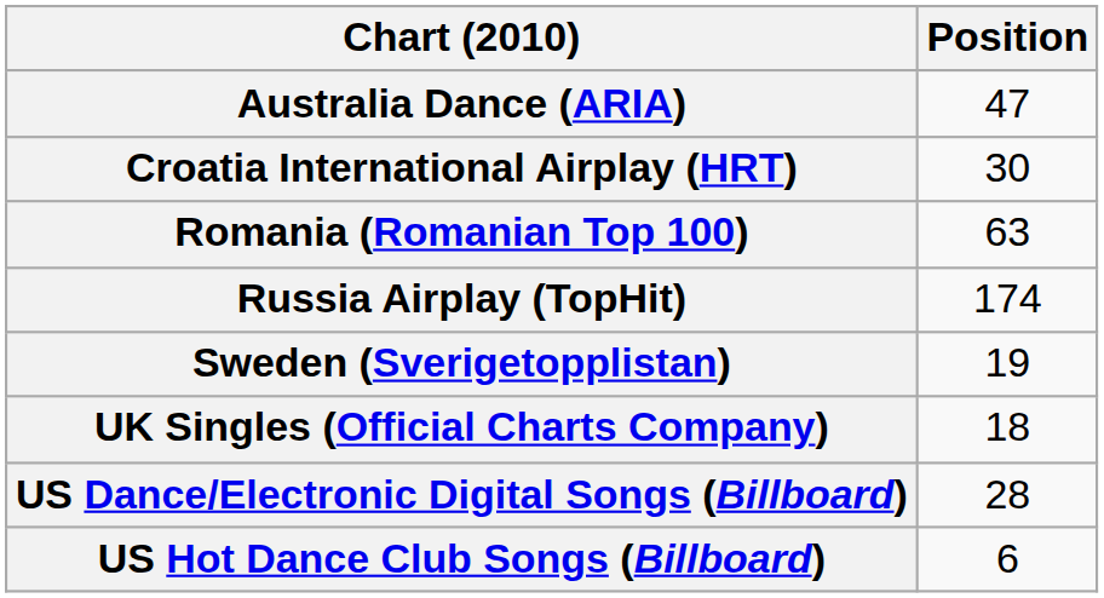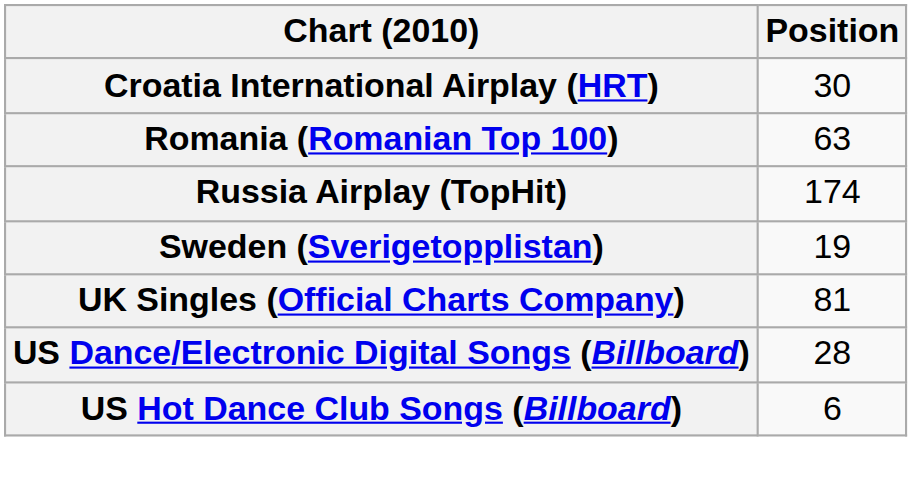 <table class="wikitable sortable plainrowheaders" style="text-align:center;">
 <tr>
 <th scope="col">Chart (2010)</th>
 <th scope="col">Position</th>
-</tr>
-<tr>
-<th scope="row">Australia Dance (<a href='#'>ARIA</a>)</th>
-<td style="text-align:center;">47</td>
 </tr>
 <tr>
 <th scope="row">Croatia International Airplay (<a href='#'>HRT</a>)</th>
 <td>30</td>
 </tr>
 <tr>
 <th scope="row">Romania (<a href='#'>Romanian Top 100</a>)</th>
 <td style="text-align:center;">63</td>
 </tr>
 <tr>
 <th scope="row">Russia Airplay (TopHit)</th>
 <td style="text-align:center;">174</td>
 </tr>
 <tr>
 <th scope="row">Sweden (<a href='#'>Sverigetopplistan</a>)</th>
 <td style="text-align:center;">19</td>
 </tr>
 <tr>
 <th scope="row">UK Singles (<a href='#'>Official Charts Company</a>)</th>
-<td style="text-align:center;">18</td>
+<td style="text-align:center;">81</td>
 </tr>
 <tr>
 <th scope="row">US <a href='#'>Dance/Electronic Digital Songs</a> (<em><a href='#'>Billboard</a></em>)</th>
 <td style="text-align: center;">28</td>
 </tr>
 <tr>
 <th scope="row">US <a href='#'>Hot Dance Club Songs</a> (<em><a href='#'>Billboard</a></em>)</th>
 <td style="text-align:center;">6</td>
 </tr>
 </table>
